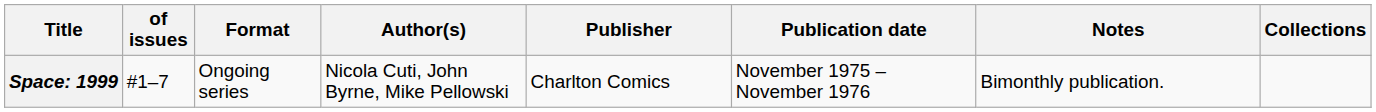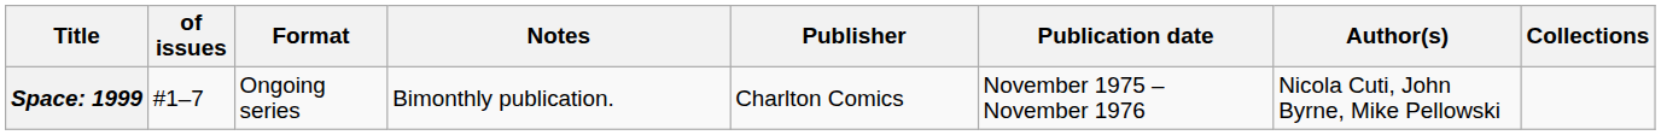 <table class="wikitable">
 <tr>
 <th>Title</th>
 <th style="width:40pt"> of issues</th>
 <th style="width:75pt">Format</th>
-<th style="width:125pt">Author(s)</th>
+<th style="width:175pt">Notes</th>
 <th style="width:125pt">Publisher</th>
 <th style="width:150pt">Publication date</th>
-<th style="width:175pt">Notes</th>
+<th style="width:125pt">Author(s)</th>
 <th>Collections</th>
 </tr>
 <tr>
 <th><em>Space: 1999</em></th>
 <td>#1–7</td>
 <td>Ongoing series</td>
-<td>Nicola Cuti, John Byrne, Mike Pellowski</td>
+<td>Bimonthly publication.</td>
 <td>Charlton Comics</td>
 <td>November 1975 – November 1976</td>
-<td>Bimonthly publication.</td>
+<td>Nicola Cuti, John Byrne, Mike Pellowski</td>
 <td></td>
 </tr>
 </table>
